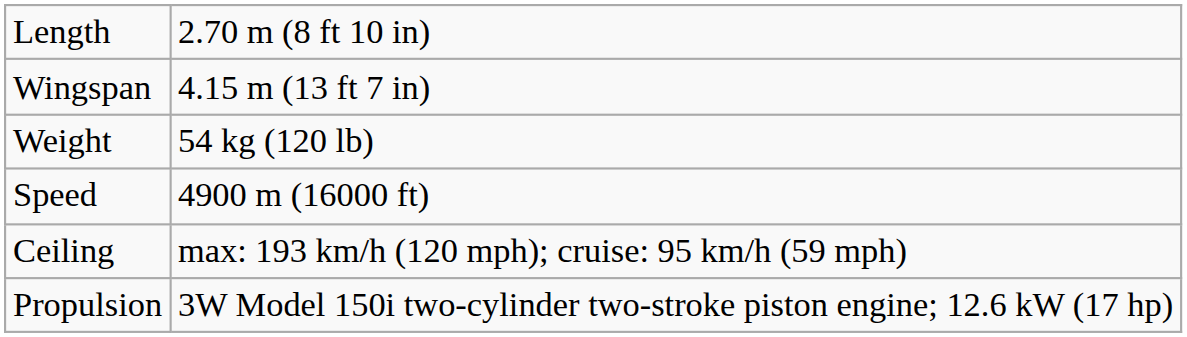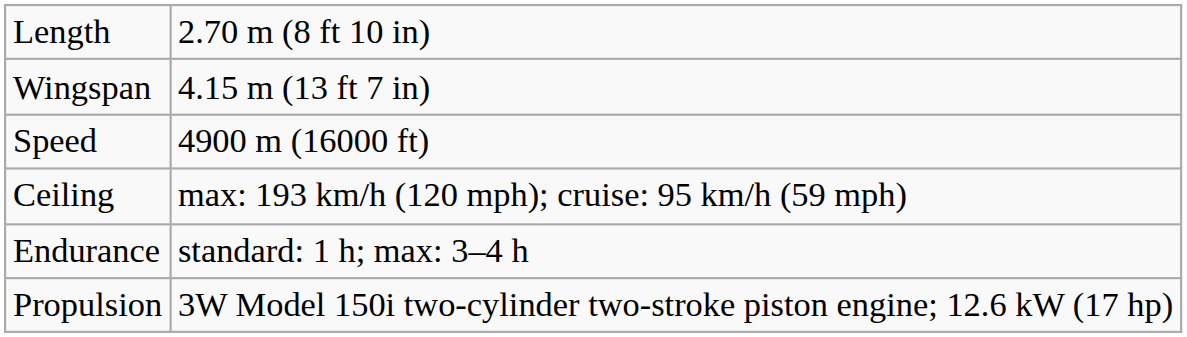 <table class="wikitable">
 <tr>
 <td>Length</td>
 <td>2.70 m (8 ft 10 in)</td>
 </tr>
 <tr>
 <td>Wingspan</td>
 <td>4.15 m (13 ft 7 in)</td>
 </tr>
 <tr>
-<td>Weight</td>
-<td>54 kg (120 lb)</td>
-</tr>
-<tr>
 <td>Speed</td>
 <td>4900 m (16000 ft)</td>
 </tr>
 <tr>
 <td>Ceiling</td>
 <td>max: 193 km/h (120 mph); cruise: 95 km/h (59 mph)</td>
 </tr>
 <tr>
+<td>Endurance</td>
+<td>standard: 1 h; max: 3–4 h</td>
+</tr>
+<tr>
 <td>Propulsion</td>
 <td>3W Model 150i two-cylinder two-stroke piston engine; 12.6 kW (17 hp)</td>
 </tr>
 </table>
